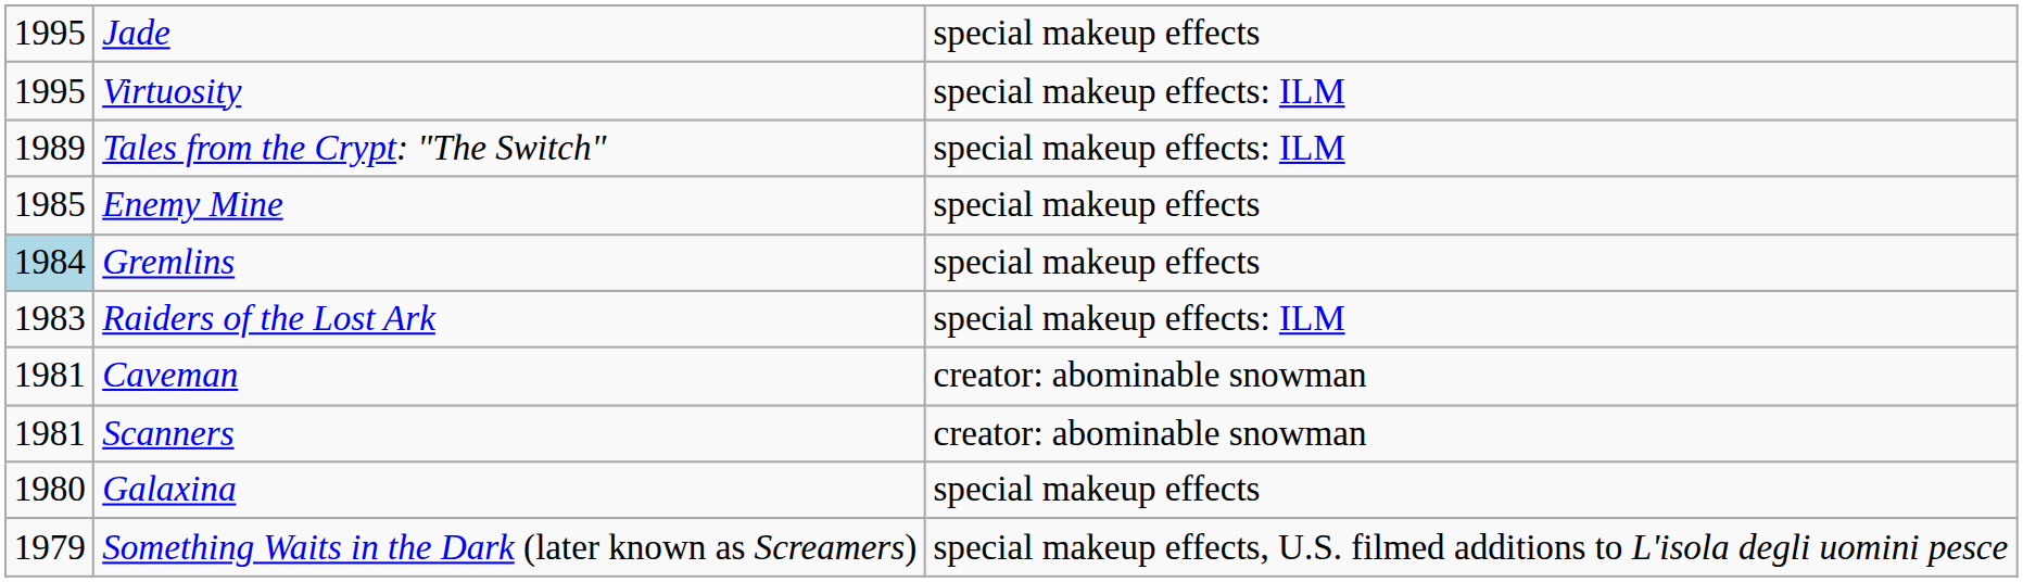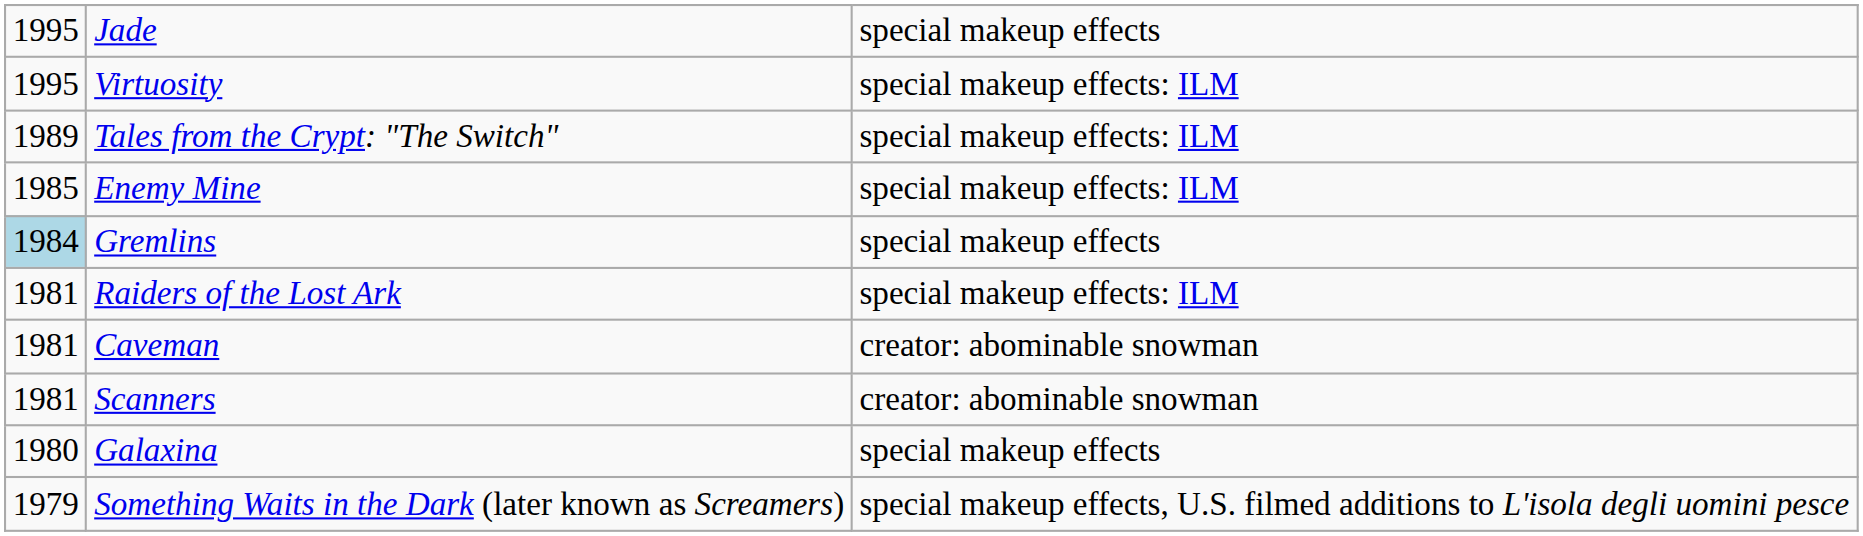 <table class="wikitable">
 <tr>
 <td>1995</td>
 <td><em><a href='#'>Jade</a></em></td>
 <td>special makeup effects</td>
 </tr>
 <tr>
 <td>1995</td>
 <td><em><a href='#'>Virtuosity</a></em></td>
 <td>special makeup effects: <a href='#'>ILM</a></td>
 </tr>
 <tr>
 <td>1989</td>
 <td><em><a href='#'>Tales from the Crypt</a>: "The Switch"</em></td>
 <td>special makeup effects: <a href='#'>ILM</a></td>
 </tr>
 <tr>
 <td>1985</td>
 <td><em><a href='#'>Enemy Mine</a></em></td>
-<td>special makeup effects</td>
+<td>special makeup effects: <a href='#'>ILM</a></td>
 </tr>
 <tr>
 <td style="background: lightblue;">1984</td>
 <td><em><a href='#'>Gremlins</a></em></td>
 <td>special makeup effects</td>
 </tr>
 <tr>
-<td>1983</td>
+<td>1981</td>
 <td><em><a href='#'>Raiders of the Lost Ark</a></em></td>
 <td>special makeup effects: <a href='#'>ILM</a></td>
 </tr>
 <tr>
 <td>1981</td>
 <td><em><a href='#'>Caveman</a></em></td>
 <td>creator: abominable snowman</td>
 </tr>
 <tr>
 <td>1981</td>
 <td><em><a href='#'>Scanners</a></em></td>
 <td>creator: abominable snowman</td>
 </tr>
 <tr>
 <td>1980</td>
 <td><em><a href='#'>Galaxina</a></em></td>
 <td>special makeup effects</td>
 </tr>
 <tr>
 <td>1979</td>
 <td><em><a href='#'>Something Waits in the Dark</a></em> (later known as <em>Screamers</em>)</td>
 <td>special makeup effects, U.S. filmed additions to <em>L'isola degli uomini pesce</em></td>
 </tr>
 </table>
